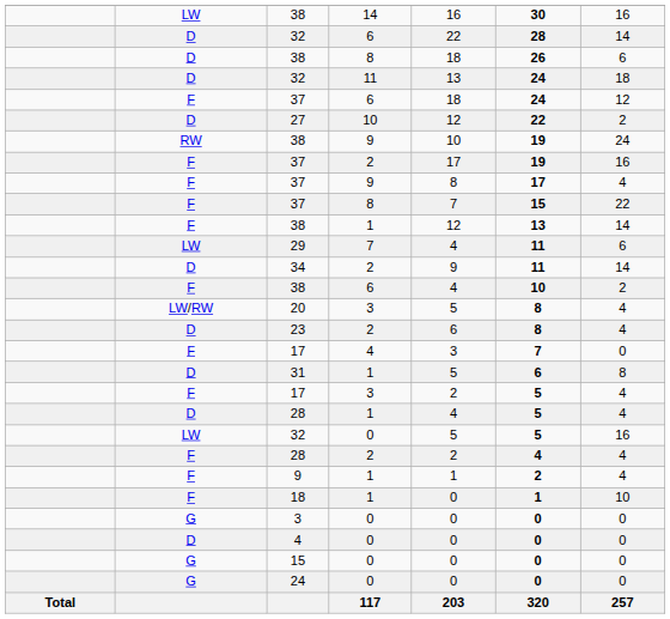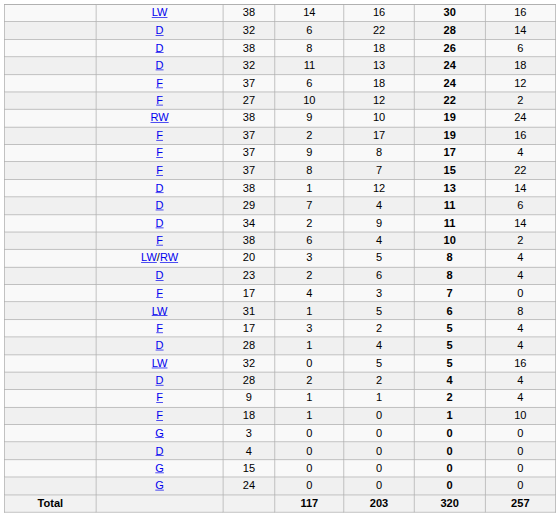 <table class="wikitable sortable" width ="800">
 <tr align="center">
 </tr>
 <tr align="center" bgcolor="">
 <td></td>
 <td><a href='#'>LW</a></td>
 <td>38</td>
 <td>14</td>
 <td>16</td>
 <td><strong>30</strong></td>
 <td>16</td>
 </tr>
 <tr align="center" bgcolor="f0f0f0">
 <td></td>
 <td><a href='#'>D</a></td>
 <td>32</td>
 <td>6</td>
 <td>22</td>
 <td><strong>28</strong></td>
 <td>14</td>
 </tr>
 <tr align="center" bgcolor="">
 <td></td>
 <td><a href='#'>D</a></td>
 <td>38</td>
 <td>8</td>
 <td>18</td>
 <td><strong>26</strong></td>
 <td>6</td>
 </tr>
 <tr align="center" bgcolor="f0f0f0">
 <td></td>
 <td><a href='#'>D</a></td>
 <td>32</td>
 <td>11</td>
 <td>13</td>
 <td><strong>24</strong></td>
 <td>18</td>
 </tr>
 <tr align="center" bgcolor="">
 <td></td>
 <td><a href='#'>F</a></td>
 <td>37</td>
 <td>6</td>
 <td>18</td>
 <td><strong>24</strong></td>
 <td>12</td>
 </tr>
 <tr align="center" bgcolor="f0f0f0">
 <td></td>
-<td><a href='#'>D</a></td>
+<td><a href='#'>F</a></td>
 <td>27</td>
 <td>10</td>
 <td>12</td>
 <td><strong>22</strong></td>
 <td>2</td>
 </tr>
 <tr align="center" bgcolor="">
 <td></td>
 <td><a href='#'>RW</a></td>
 <td>38</td>
 <td>9</td>
 <td>10</td>
 <td><strong>19</strong></td>
 <td>24</td>
 </tr>
 <tr align="center" bgcolor="f0f0f0">
 <td></td>
 <td><a href='#'>F</a></td>
 <td>37</td>
 <td>2</td>
 <td>17</td>
 <td><strong>19</strong></td>
 <td>16</td>
 </tr>
 <tr align="center" bgcolor="">
 <td></td>
 <td><a href='#'>F</a></td>
 <td>37</td>
 <td>9</td>
 <td>8</td>
 <td><strong>17</strong></td>
 <td>4</td>
 </tr>
 <tr align="center" bgcolor="f0f0f0">
 <td></td>
 <td><a href='#'>F</a></td>
 <td>37</td>
 <td>8</td>
 <td>7</td>
 <td><strong>15</strong></td>
 <td>22</td>
 </tr>
 <tr align="center" bgcolor="">
 <td></td>
-<td><a href='#'>F</a></td>
+<td><a href='#'>D</a></td>
 <td>38</td>
 <td>1</td>
 <td>12</td>
 <td><strong>13</strong></td>
 <td>14</td>
 </tr>
 <tr align="center" bgcolor="f0f0f0">
 <td></td>
-<td><a href='#'>LW</a></td>
+<td><a href='#'>D</a></td>
 <td>29</td>
 <td>7</td>
 <td>4</td>
 <td><strong>11</strong></td>
 <td>6</td>
 </tr>
 <tr align="center" bgcolor="">
 <td></td>
 <td><a href='#'>D</a></td>
 <td>34</td>
 <td>2</td>
 <td>9</td>
 <td><strong>11</strong></td>
 <td>14</td>
 </tr>
 <tr align="center" bgcolor="f0f0f0">
 <td></td>
 <td><a href='#'>F</a></td>
 <td>38</td>
 <td>6</td>
 <td>4</td>
 <td><strong>10</strong></td>
 <td>2</td>
 </tr>
 <tr align="center" bgcolor="">
 <td></td>
 <td><a href='#'>LW</a>/<a href='#'>RW</a></td>
 <td>20</td>
 <td>3</td>
 <td>5</td>
 <td><strong>8</strong></td>
 <td>4</td>
 </tr>
 <tr align="center" bgcolor="f0f0f0">
 <td></td>
 <td><a href='#'>D</a></td>
 <td>23</td>
 <td>2</td>
 <td>6</td>
 <td><strong>8</strong></td>
 <td>4</td>
 </tr>
 <tr align="center" bgcolor="">
 <td></td>
 <td><a href='#'>F</a></td>
 <td>17</td>
 <td>4</td>
 <td>3</td>
 <td><strong>7</strong></td>
 <td>0</td>
 </tr>
 <tr align="center" bgcolor="f0f0f0">
 <td></td>
-<td><a href='#'>D</a></td>
+<td><a href='#'>LW</a></td>
 <td>31</td>
 <td>1</td>
 <td>5</td>
 <td><strong>6</strong></td>
 <td>8</td>
 </tr>
 <tr align="center" bgcolor="">
 <td></td>
 <td><a href='#'>F</a></td>
 <td>17</td>
 <td>3</td>
 <td>2</td>
 <td><strong>5</strong></td>
 <td>4</td>
 </tr>
 <tr align="center" bgcolor="f0f0f0">
 <td></td>
 <td><a href='#'>D</a></td>
 <td>28</td>
 <td>1</td>
 <td>4</td>
 <td><strong>5</strong></td>
 <td>4</td>
 </tr>
 <tr align="center" bgcolor="">
 <td></td>
 <td><a href='#'>LW</a></td>
 <td>32</td>
 <td>0</td>
 <td>5</td>
 <td><strong>5</strong></td>
 <td>16</td>
 </tr>
 <tr align="center" bgcolor="f0f0f0">
 <td></td>
-<td><a href='#'>F</a></td>
+<td><a href='#'>D</a></td>
 <td>28</td>
 <td>2</td>
 <td>2</td>
 <td><strong>4</strong></td>
 <td>4</td>
 </tr>
 <tr align="center" bgcolor="">
 <td></td>
 <td><a href='#'>F</a></td>
 <td>9</td>
 <td>1</td>
 <td>1</td>
 <td><strong>2</strong></td>
 <td>4</td>
 </tr>
 <tr align="center" bgcolor="f0f0f0">
 <td></td>
 <td><a href='#'>F</a></td>
 <td>18</td>
 <td>1</td>
 <td>0</td>
 <td><strong>1</strong></td>
 <td>10</td>
 </tr>
 <tr align="center" bgcolor="">
 <td></td>
 <td><a href='#'>G</a></td>
 <td>3</td>
 <td>0</td>
 <td>0</td>
 <td><strong>0</strong></td>
 <td>0</td>
 </tr>
 <tr align="center" bgcolor="f0f0f0">
 <td></td>
 <td><a href='#'>D</a></td>
 <td>4</td>
 <td>0</td>
 <td>0</td>
 <td><strong>0</strong></td>
 <td>0</td>
 </tr>
 <tr align="center" bgcolor="">
 <td></td>
 <td><a href='#'>G</a></td>
 <td>15</td>
 <td>0</td>
 <td>0</td>
 <td><strong>0</strong></td>
 <td>0</td>
 </tr>
 <tr align="center" bgcolor="f0f0f0">
 <td></td>
 <td><a href='#'>G</a></td>
 <td>24</td>
 <td>0</td>
 <td>0</td>
 <td><strong>0</strong></td>
 <td>0</td>
 </tr>
 <tr>
 <th>Total</th>
 <th></th>
 <th></th>
 <th>117</th>
 <th>203</th>
 <th>320</th>
 <th>257</th>
 </tr>
 </table>
